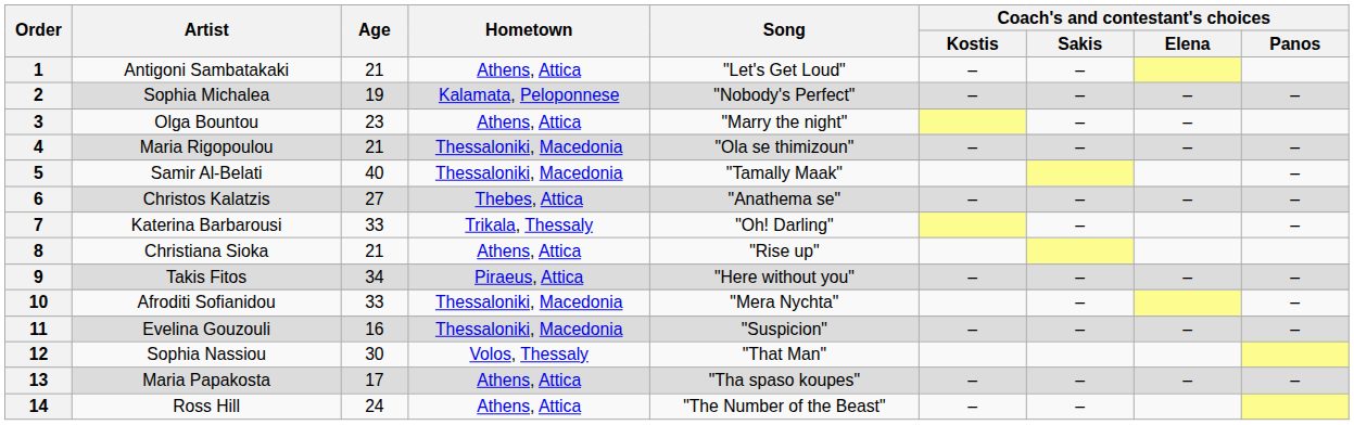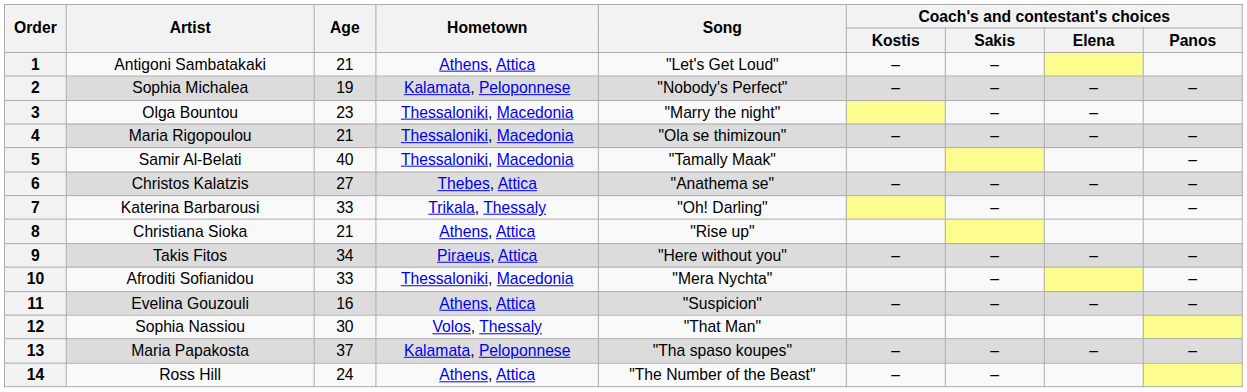 <table class="wikitable" style="text-align:center; line-height:17px; width:100%;">
 <tr>
 <th scope="col" rowspan="2" width="05%">Order</th>
 <th scope="col" rowspan="2" width="20%">Artist</th>
 <th scope="col" rowspan="2" width="05%">Age</th>
 <th scope="col" rowspan="2" width="18%">Hometown</th>
 <th scope="col" rowspan="2" width="20%">Song</th>
 <th scope="col" colspan="4" width="32%">Coach's and contestant's choices</th>
 </tr>
 <tr>
 <th width="08%">Kostis</th>
 <th width="08%">Sakis</th>
 <th width="08%">Elena</th>
 <th width="08%">Panos</th>
 </tr>
 <tr>
 <th>1</th>
 <td>Antigoni Sambatakaki</td>
 <td>21</td>
 <td><a href='#'>Athens</a>, <a href='#'>Attica</a></td>
 <td>"Let's Get Loud"</td>
 <td>–</td>
 <td>–</td>
 <td style="background: #fdfc8f;"></td>
 <td></td>
 </tr>
 <tr style="background: #DCDCDC;" |>
 <th>2</th>
 <td>Sophia Michalea</td>
 <td>19</td>
 <td><a href='#'>Kalamata</a>, <a href='#'>Peloponnese</a></td>
 <td>"Nobody's Perfect"</td>
 <td>–</td>
 <td>–</td>
 <td>–</td>
 <td>–</td>
 </tr>
 <tr>
 <th>3</th>
 <td>Olga Bountou</td>
 <td>23</td>
-<td><a href='#'>Athens</a>, <a href='#'>Attica</a></td>
+<td><a href='#'>Thessaloniki</a>, <a href='#'>Macedonia</a></td>
 <td>"Marry the night"</td>
 <td style="background: #fdfc8f;"></td>
 <td>–</td>
 <td>–</td>
 <td></td>
 </tr>
 <tr style="background: #DCDCDC;" |>
 <th>4</th>
 <td>Maria Rigopoulou</td>
 <td>21</td>
 <td><a href='#'>Thessaloniki</a>, <a href='#'>Macedonia</a></td>
 <td>"Ola se thimizoun"</td>
 <td>–</td>
 <td>–</td>
 <td>–</td>
 <td>–</td>
 </tr>
 <tr>
 <th>5</th>
 <td>Samir Al-Belati</td>
 <td>40</td>
 <td><a href='#'>Thessaloniki</a>, <a href='#'>Macedonia</a></td>
 <td>"Tamally Maak"</td>
 <td></td>
 <td style="background: #fdfc8f;"></td>
 <td></td>
 <td>–</td>
 </tr>
 <tr style="background: #DCDCDC;" |>
 <th>6</th>
 <td>Christos Kalatzis</td>
 <td>27</td>
 <td><a href='#'>Thebes</a>, <a href='#'>Attica</a></td>
 <td>"Anathema se"</td>
 <td>–</td>
 <td>–</td>
 <td>–</td>
 <td>–</td>
 </tr>
 <tr>
 <th>7</th>
 <td>Katerina Barbarousi</td>
 <td>33</td>
 <td><a href='#'>Trikala</a>, <a href='#'>Thessaly</a></td>
 <td>"Oh! Darling"</td>
 <td style="background: #fdfc8f;"></td>
 <td>–</td>
 <td></td>
 <td>–</td>
 </tr>
 <tr>
 <th>8</th>
 <td>Christiana Sioka</td>
 <td>21</td>
 <td><a href='#'>Athens</a>, <a href='#'>Attica</a></td>
 <td>"Rise up"</td>
 <td></td>
 <td style="background: #fdfc8f;"></td>
 <td></td>
 <td></td>
 </tr>
 <tr style="background: #DCDCDC;" |>
 <th>9</th>
 <td>Takis Fitos</td>
 <td>34</td>
 <td><a href='#'>Piraeus</a>, <a href='#'>Attica</a></td>
 <td>"Here without you"</td>
 <td>–</td>
 <td>–</td>
 <td>–</td>
 <td>–</td>
 </tr>
 <tr>
 <th>10</th>
 <td>Afroditi Sofianidou</td>
 <td>33</td>
 <td><a href='#'>Thessaloniki</a>, <a href='#'>Macedonia</a></td>
 <td>"Mera Nychta"</td>
 <td></td>
 <td>–</td>
 <td style="background: #fdfc8f;"></td>
 <td>–</td>
 </tr>
 <tr style="background: #DCDCDC;" |>
 <th>11</th>
 <td>Evelina Gouzouli</td>
 <td>16</td>
-<td><a href='#'>Thessaloniki</a>, <a href='#'>Macedonia</a></td>
+<td><a href='#'>Athens</a>, <a href='#'>Attica</a></td>
 <td>"Suspicion"</td>
 <td>–</td>
 <td>–</td>
 <td>–</td>
 <td>–</td>
 </tr>
 <tr>
 <th>12</th>
 <td>Sophia Nassiou</td>
 <td>30</td>
 <td><a href='#'>Volos</a>, <a href='#'>Thessaly</a></td>
 <td>"That Man"</td>
 <td></td>
 <td></td>
 <td></td>
 <td style="background: #fdfc8f;"></td>
 </tr>
 <tr style="background: #DCDCDC;" |>
 <th>13</th>
 <td>Maria Papakosta</td>
-<td>17</td>
-<td><a href='#'>Athens</a>, <a href='#'>Attica</a></td>
+<td>37</td>
+<td><a href='#'>Kalamata</a>, <a href='#'>Peloponnese</a></td>
 <td>"Tha spaso koupes"</td>
 <td>–</td>
 <td>–</td>
 <td>–</td>
 <td>–</td>
 </tr>
 <tr>
 <th>14</th>
 <td>Ross Hill</td>
 <td>24</td>
 <td><a href='#'>Athens</a>, <a href='#'>Attica</a></td>
 <td>"The Number of the Beast"</td>
 <td>–</td>
 <td>–</td>
 <td></td>
 <td style="background: #fdfc8f;"></td>
 </tr>
 </table>
